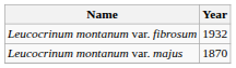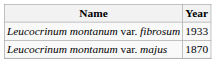 <table class="wikitable sortable mw-collapsible" id="Synonyms">
 <tr>
 <th>Name</th>
 <th>Year</th>
 </tr>
 <tr>
 <td><em>Leucocrinum montanum</em> var. <em>fibrosum</em> </td>
-<td>1932</td>
+<td>1933</td>
 </tr>
 <tr>
 <td><em>Leucocrinum montanum</em> var. <em>majus</em> </td>
 <td>1870</td>
 </tr>
 <tr>
 </tr>
 </table>
